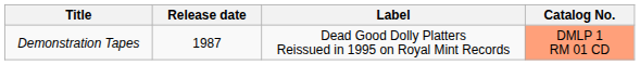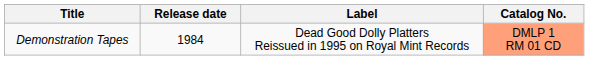 <table class="wikitable" style="font-size: 95%; text-align: center;">
 <tr>
 <th style="width:11em;">Title</th>
 <th style="width:8em;">Release date</th>
 <th style="width:20em;">Label</th>
 <th style="width:8em;">Catalog No.</th>
 </tr>
 <tr>
 <td><em>Demonstration Tapes</em></td>
-<td>1987</td>
+<td>1984</td>
 <td>Dead Good Dolly Platters<br>Reissued in 1995 on Royal Mint Records</td>
 <td style="background: lightsalmon;">DMLP 1<br>RM 01 CD</td>
 </tr>
 </table>
